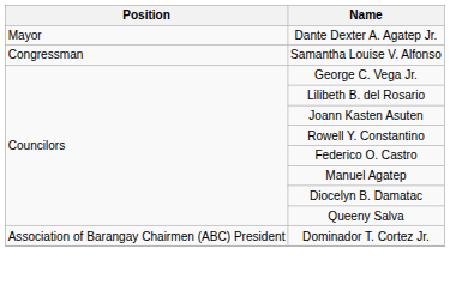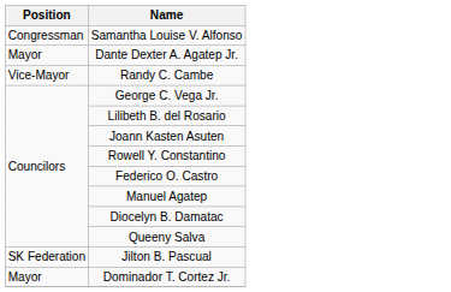 <table class="wikitable" style="line-height:1.20em; font-size:100%;">
 <tr>
 <th>Position</th>
 <th>Name</th>
 </tr>
 <tr>
+<td>Congressman</td>
+<td style="text-align:center;">Samantha Louise V. Alfonso</td>
+</tr>
+<tr>
 <td>Mayor</td>
 <td style="text-align:center;">Dante Dexter A. Agatep Jr.</td>
 </tr>
 <tr>
-<td>Congressman</td>
-<td style="text-align:center;">Samantha Louise V. Alfonso</td>
+<td>Vice-Mayor</td>
+<td style="text-align:center;">Randy C. Cambe</td>
 </tr>
 <tr>
 <td rowspan=8>Councilors</td>
 <td style="text-align:center;">George C. Vega Jr.</td>
 </tr>
 <tr>
 <td style="text-align:center;">Lilibeth B. del Rosario</td>
 </tr>
 <tr>
 <td style="text-align:center;">Joann Kasten Asuten</td>
 </tr>
 <tr>
 <td style="text-align:center;">Rowell Y. Constantino</td>
 </tr>
 <tr>
 <td style="text-align:center;">Federico O. Castro</td>
 </tr>
 <tr>
 <td style="text-align:center;">Manuel Agatep</td>
 </tr>
 <tr>
 <td style="text-align:center;">Diocelyn B. Damatac</td>
 </tr>
 <tr>
 <td style="text-align:center;">Queeny Salva</td>
 </tr>
 <tr>
-<td>Association of Barangay Chairmen (ABC) President</td>
+<td>SK Federation</td>
+<td style="text-align:center;">Jilton B. Pascual</td>
+</tr>
+<tr>
+<td>Mayor</td>
 <td style="text-align:center;">Dominador T. Cortez Jr.</td>
 </tr>
 <tr>
 </tr>
 </table>
